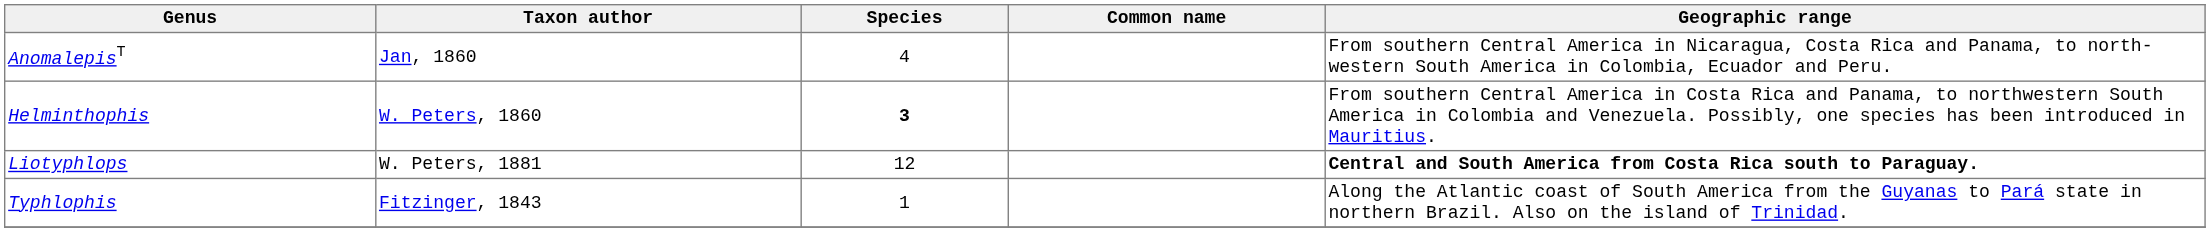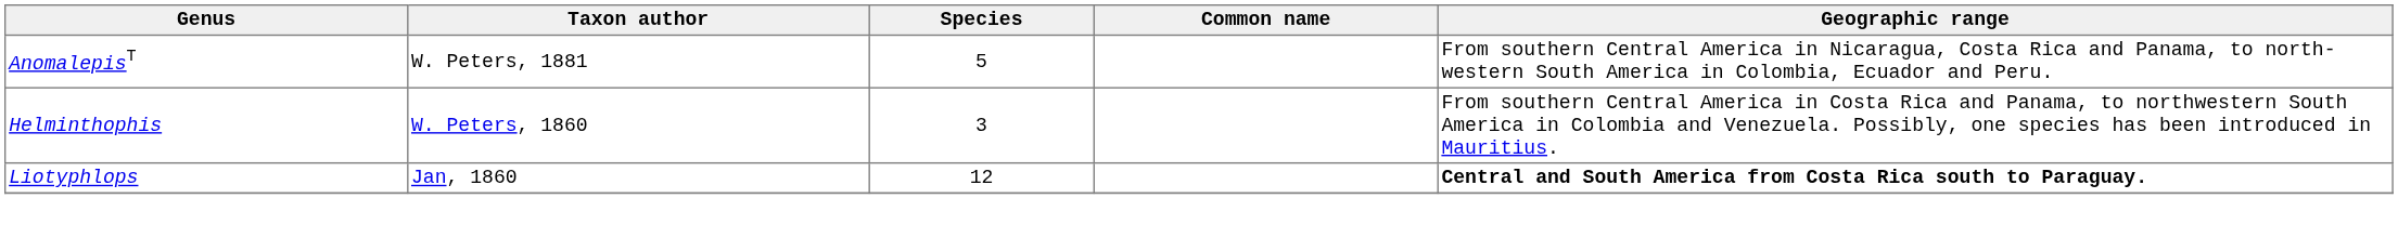 <table cellspacing=0 cellpadding=2 border=1 style="border-collapse: collapse;">
 <tr>
 <th bgcolor="#f0f0f0">Genus</th>
 <th bgcolor="#f0f0f0">Taxon author</th>
 <th bgcolor="#f0f0f0">Species</th>
 <th bgcolor="#f0f0f0">Common name</th>
 <th bgcolor="#f0f0f0">Geographic range</th>
 </tr>
 <tr>
 <td><em><a href='#'>Anomalepis</a></em><span><sup>T</sup></span></td>
-<td><a href='#'>Jan</a>, 1860</td>
-<td align="center">4</td>
+<td>W. Peters, 1881</td>
+<td align="center">5</td>
 <td></td>
 <td style="width:40%">From southern Central America in Nicaragua, Costa Rica and Panama, to north-western South America in Colombia, Ecuador and Peru.</td>
 </tr>
 <tr>
 <td><em><a href='#'>Helminthophis</a></em></td>
 <td><a href='#'>W. Peters</a>, 1860</td>
-<td align="center"><strong>3</strong></td>
+<td align="center">3</td>
 <td></td>
 <td>From southern Central America in Costa Rica and Panama, to northwestern South America in Colombia and Venezuela. Possibly, one species has been introduced in <a href='#'>Mauritius</a>.</td>
 </tr>
 <tr>
 <td><em><a href='#'>Liotyphlops</a></em></td>
-<td>W. Peters, 1881</td>
+<td><a href='#'>Jan</a>, 1860</td>
 <td align="center">12</td>
 <td></td>
 <td><strong>Central and South America from Costa Rica south to Paraguay.</strong></td>
 </tr>
 <tr>
-<td><em><a href='#'>Typhlophis</a></em></td>
-<td><a href='#'>Fitzinger</a>, 1843</td>
-<td align="center">1</td>
-<td></td>
-<td>Along the Atlantic coast of South America from the <a href='#'>Guyanas</a> to <a href='#'>Pará</a> state in northern Brazil. Also on the island of <a href='#'>Trinidad</a>.</td>
-</tr>
-<tr>
 </tr>
 </table>
